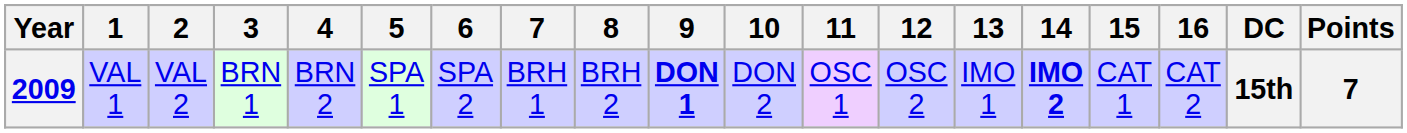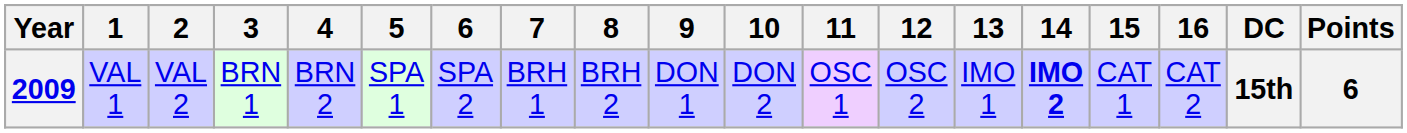 <table class="wikitable" style="text-align:center; font-size:85%">
 <tr>
 <th>Year</th>
 <th>1</th>
 <th>2</th>
 <th>3</th>
 <th>4</th>
 <th>5</th>
 <th>6</th>
 <th>7</th>
 <th>8</th>
 <th>9</th>
 <th>10</th>
 <th>11</th>
 <th>12</th>
 <th>13</th>
 <th>14</th>
 <th>15</th>
 <th>16</th>
 <th>DC</th>
 <th>Points</th>
 </tr>
 <tr>
 <th><a href='#'>2009</a></th>
 <td style="background:#CFCFFF;"><a href='#'>VAL<br>1</a><br></td>
 <td style="background:#CFCFFF;"><a href='#'>VAL<br>2</a><br></td>
 <td style="background:#DFFFDF;"><a href='#'>BRN<br>1</a><br></td>
 <td style="background:#CFCFFF;"><a href='#'>BRN<br>2</a><br></td>
 <td style="background:#DFFFDF;"><a href='#'>SPA<br>1</a><br></td>
 <td style="background:#CFCFFF;"><a href='#'>SPA<br>2</a><br></td>
 <td style="background:#CFCFFF;"><a href='#'>BRH<br>1</a><br></td>
 <td style="background:#CFCFFF;"><a href='#'>BRH<br>2</a><br></td>
-<td style="background:#CFCFFF;"><strong><a href='#'>DON<br>1</a><br></strong></td>
+<td style="background:#CFCFFF;"><a href='#'>DON<br>1</a><br></td>
 <td style="background:#CFCFFF;"><a href='#'>DON<br>2</a><br></td>
 <td style="background:#EFCFFF;"><a href='#'>OSC<br>1</a><br></td>
 <td style="background:#CFCFFF;"><a href='#'>OSC<br>2</a><br></td>
 <td style="background:#CFCFFF;"><a href='#'>IMO<br>1</a><br></td>
 <td style="background:#CFCFFF;"><strong><a href='#'>IMO<br>2</a><br></strong></td>
 <td style="background:#CFCFFF;"><a href='#'>CAT<br>1</a><br></td>
 <td style="background:#CFCFFF;"><a href='#'>CAT<br>2</a><br></td>
 <th>15th</th>
-<th>7</th>
+<th>6</th>
 </tr>
 </table>
